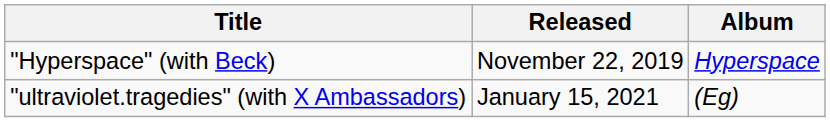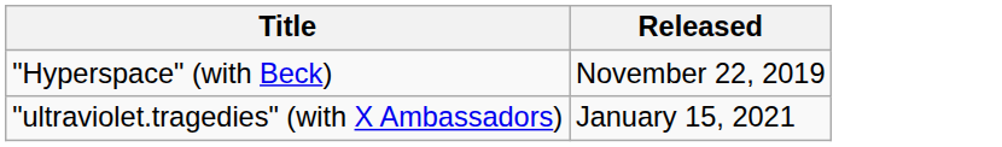 <table class="wikitable">
 <tr>
 <th>Title</th>
 <th>Released</th>
-<th>Album</th>
 </tr>
 <tr>
 <td>"Hyperspace" (with <a href='#'>Beck</a>)</td>
 <td>November 22, 2019</td>
-<td><em><a href='#'>Hyperspace</a></em></td>
 </tr>
 <tr>
 <td>"ultraviolet.tragedies" (with <a href='#'>X Ambassadors</a>)</td>
 <td>January 15, 2021</td>
-<td><em>(Eg)</em></td>
 </tr>
 </table>
